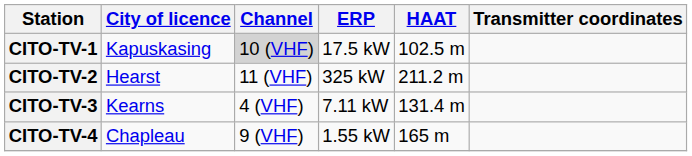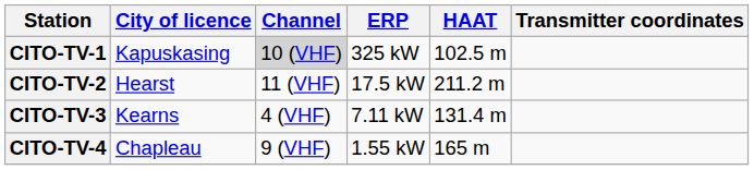 <table class="wikitable">
 <tr>
 <th>Station</th>
 <th><a href='#'>City of licence</a></th>
 <th><a href='#'>Channel</a></th>
 <th><a href='#'>ERP</a></th>
 <th><a href='#'>HAAT</a></th>
 <th>Transmitter coordinates</th>
 </tr>
 <tr style="vertical-align: top; text-align: left;">
 <th scope = "row">CITO-TV-1</th>
 <td><a href='#'>Kapuskasing</a></td>
 <td style="background: lightgrey;">10 (<a href='#'>VHF</a>)</td>
-<td>17.5 kW</td>
+<td>325 kW</td>
 <td>102.5 m</td>
 <td></td>
 </tr>
 <tr style="vertical-align: top; text-align: left;">
 <th scope = "row">CITO-TV-2</th>
 <td><a href='#'>Hearst</a></td>
 <td>11 (<a href='#'>VHF</a>)</td>
-<td>325 kW</td>
+<td>17.5 kW</td>
 <td>211.2 m</td>
 <td></td>
 </tr>
 <tr style="vertical-align: top; text-align: left;">
 <th scope = "row">CITO-TV-3</th>
 <td><a href='#'>Kearns</a></td>
 <td>4 (<a href='#'>VHF</a>)</td>
 <td>7.11 kW</td>
 <td>131.4 m</td>
 <td></td>
 </tr>
 <tr style="vertical-align: top; text-align: left;">
 <th scope = "row">CITO-TV-4</th>
 <td><a href='#'>Chapleau</a></td>
 <td>9 (<a href='#'>VHF</a>)</td>
 <td>1.55 kW</td>
 <td>165 m</td>
 <td></td>
 </tr>
 <tr style="vertical-align: top; text-align: left;">
 </tr>
 </table>
